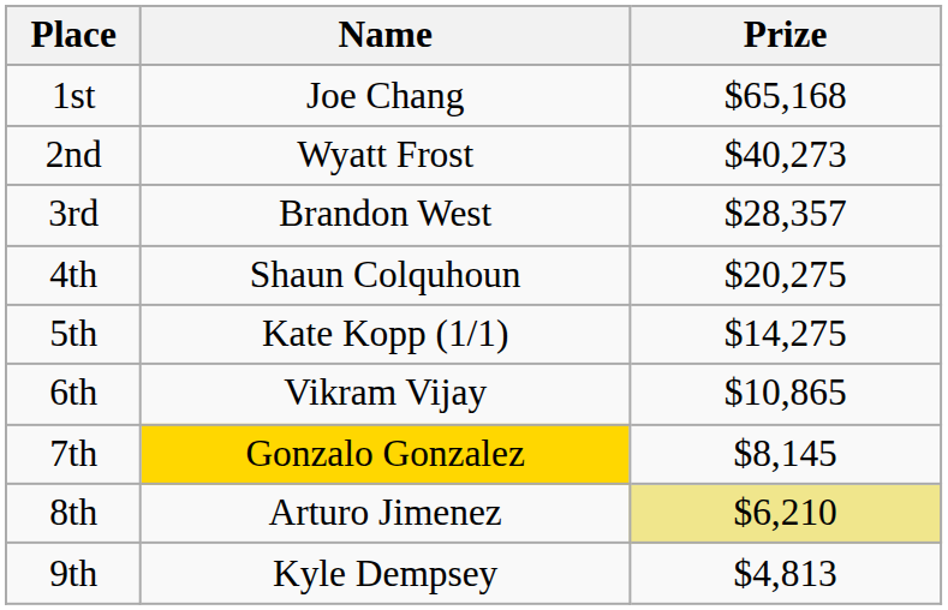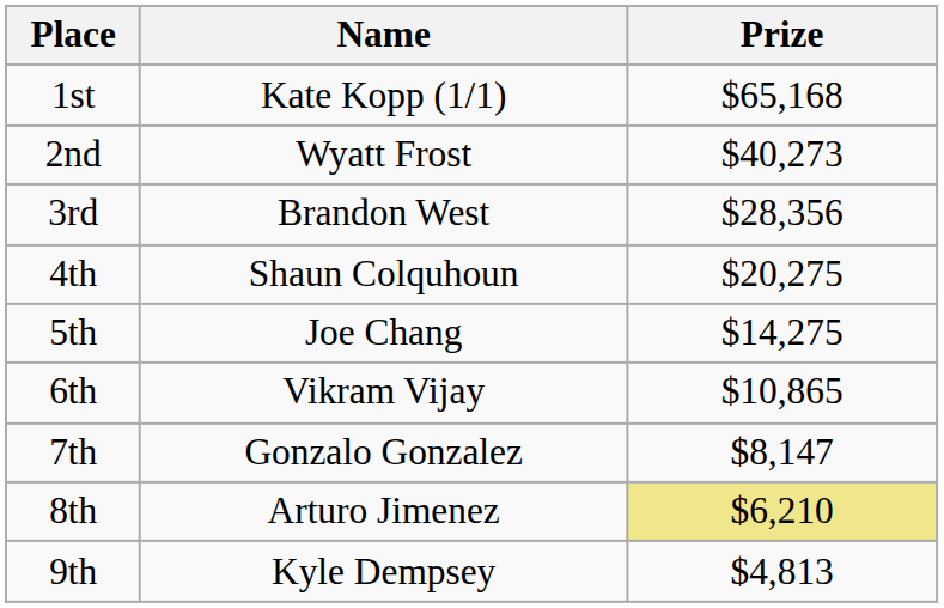 <table class="wikitable">
 <tr>
 <th width="50">Place</th>
 <th width="200">Name</th>
 <th width="125">Prize</th>
 </tr>
 <tr>
 <td align = "center">1st</td>
-<td align = "center"> Joe Chang</td>
+<td align = "center"> Kate Kopp (1/1)</td>
 <td align = "center">$65,168</td>
 </tr>
 <tr>
 <td align = "center">2nd</td>
 <td align = "center"> Wyatt Frost</td>
 <td align = "center">$40,273</td>
 </tr>
 <tr>
 <td align = "center">3rd</td>
 <td align = "center"> Brandon West</td>
-<td align = "center">$28,357</td>
+<td align = "center">$28,356</td>
 </tr>
 <tr>
 <td align = "center">4th</td>
 <td align = "center"> Shaun Colquhoun</td>
 <td align = "center">$20,275</td>
 </tr>
 <tr>
 <td align = "center">5th</td>
-<td align = "center"> Kate Kopp (1/1)</td>
+<td align = "center"> Joe Chang</td>
 <td align = "center">$14,275</td>
 </tr>
 <tr>
 <td align = "center">6th</td>
 <td align = "center"> Vikram Vijay</td>
 <td align = "center">$10,865</td>
 </tr>
 <tr>
 <td align = "center">7th</td>
-<td align = "center" style="background: gold;"> Gonzalo Gonzalez</td>
-<td align = "center">$8,145</td>
+<td align = "center"> Gonzalo Gonzalez</td>
+<td align = "center">$8,147</td>
 </tr>
 <tr>
 <td align = "center">8th</td>
 <td align = "center"> Arturo Jimenez</td>
 <td align = "center" style="background: khaki;">$6,210</td>
 </tr>
 <tr>
 <td align = "center">9th</td>
 <td align = "center"> Kyle Dempsey</td>
 <td align = "center">$4,813</td>
 </tr>
 </table>
